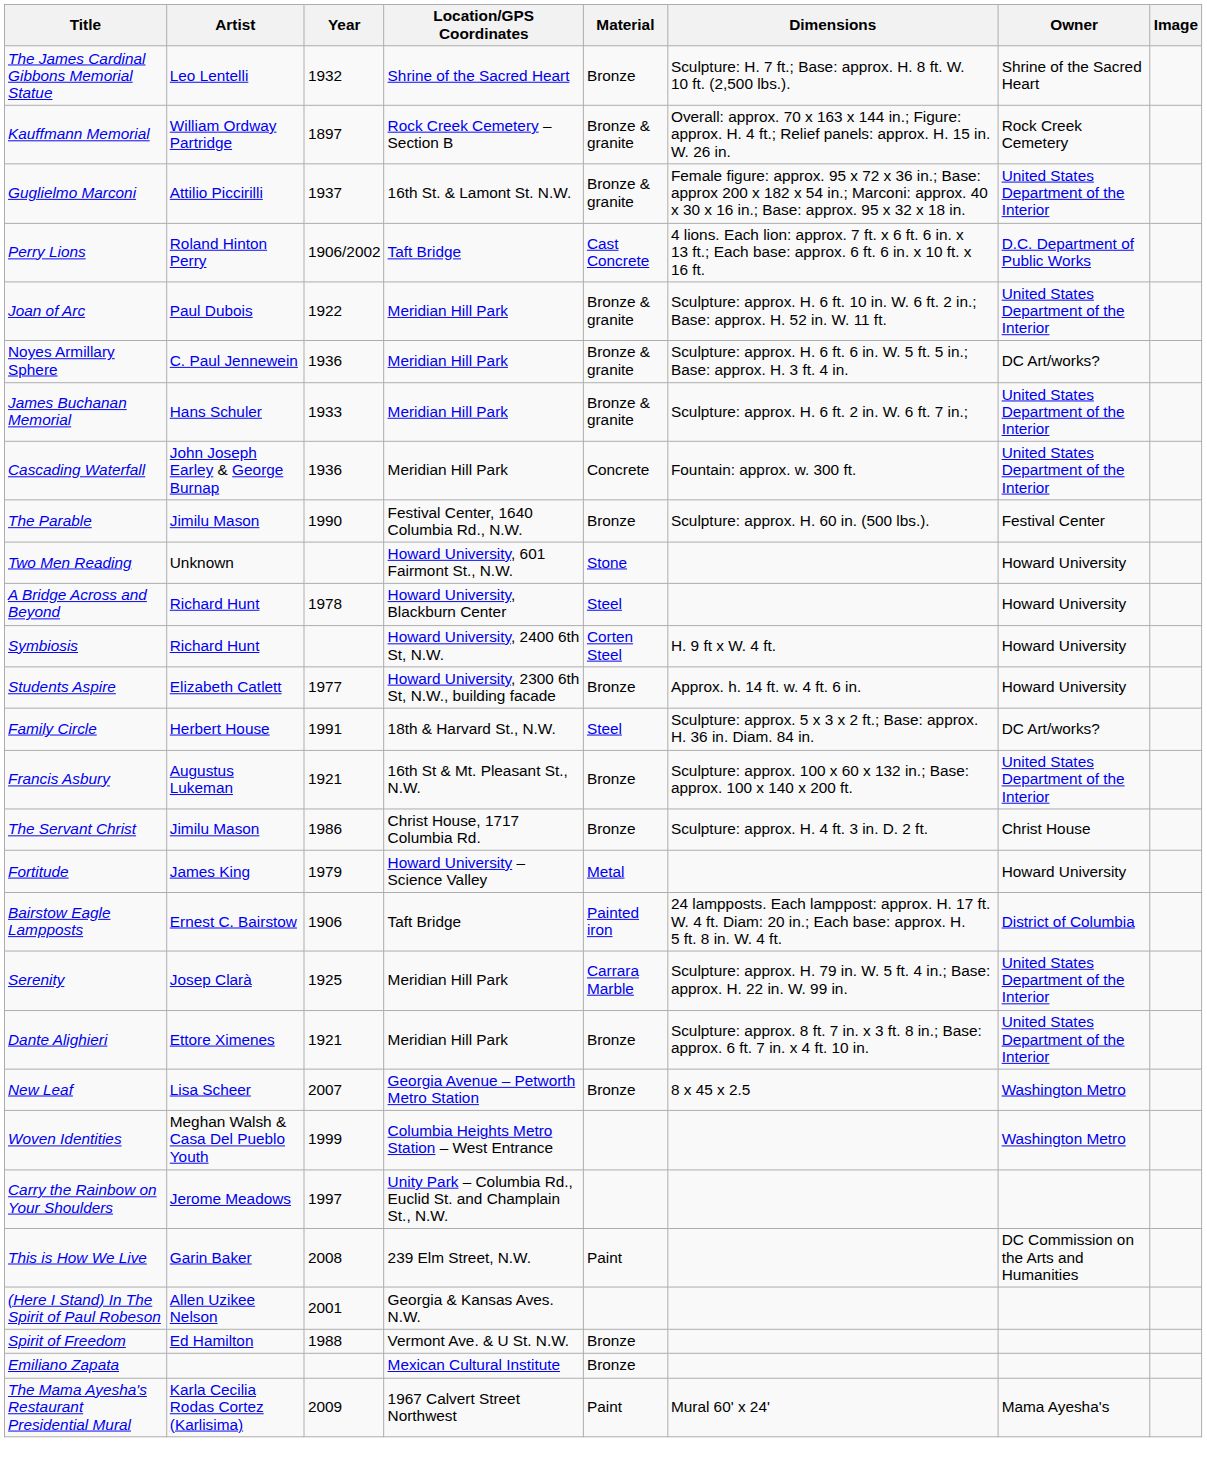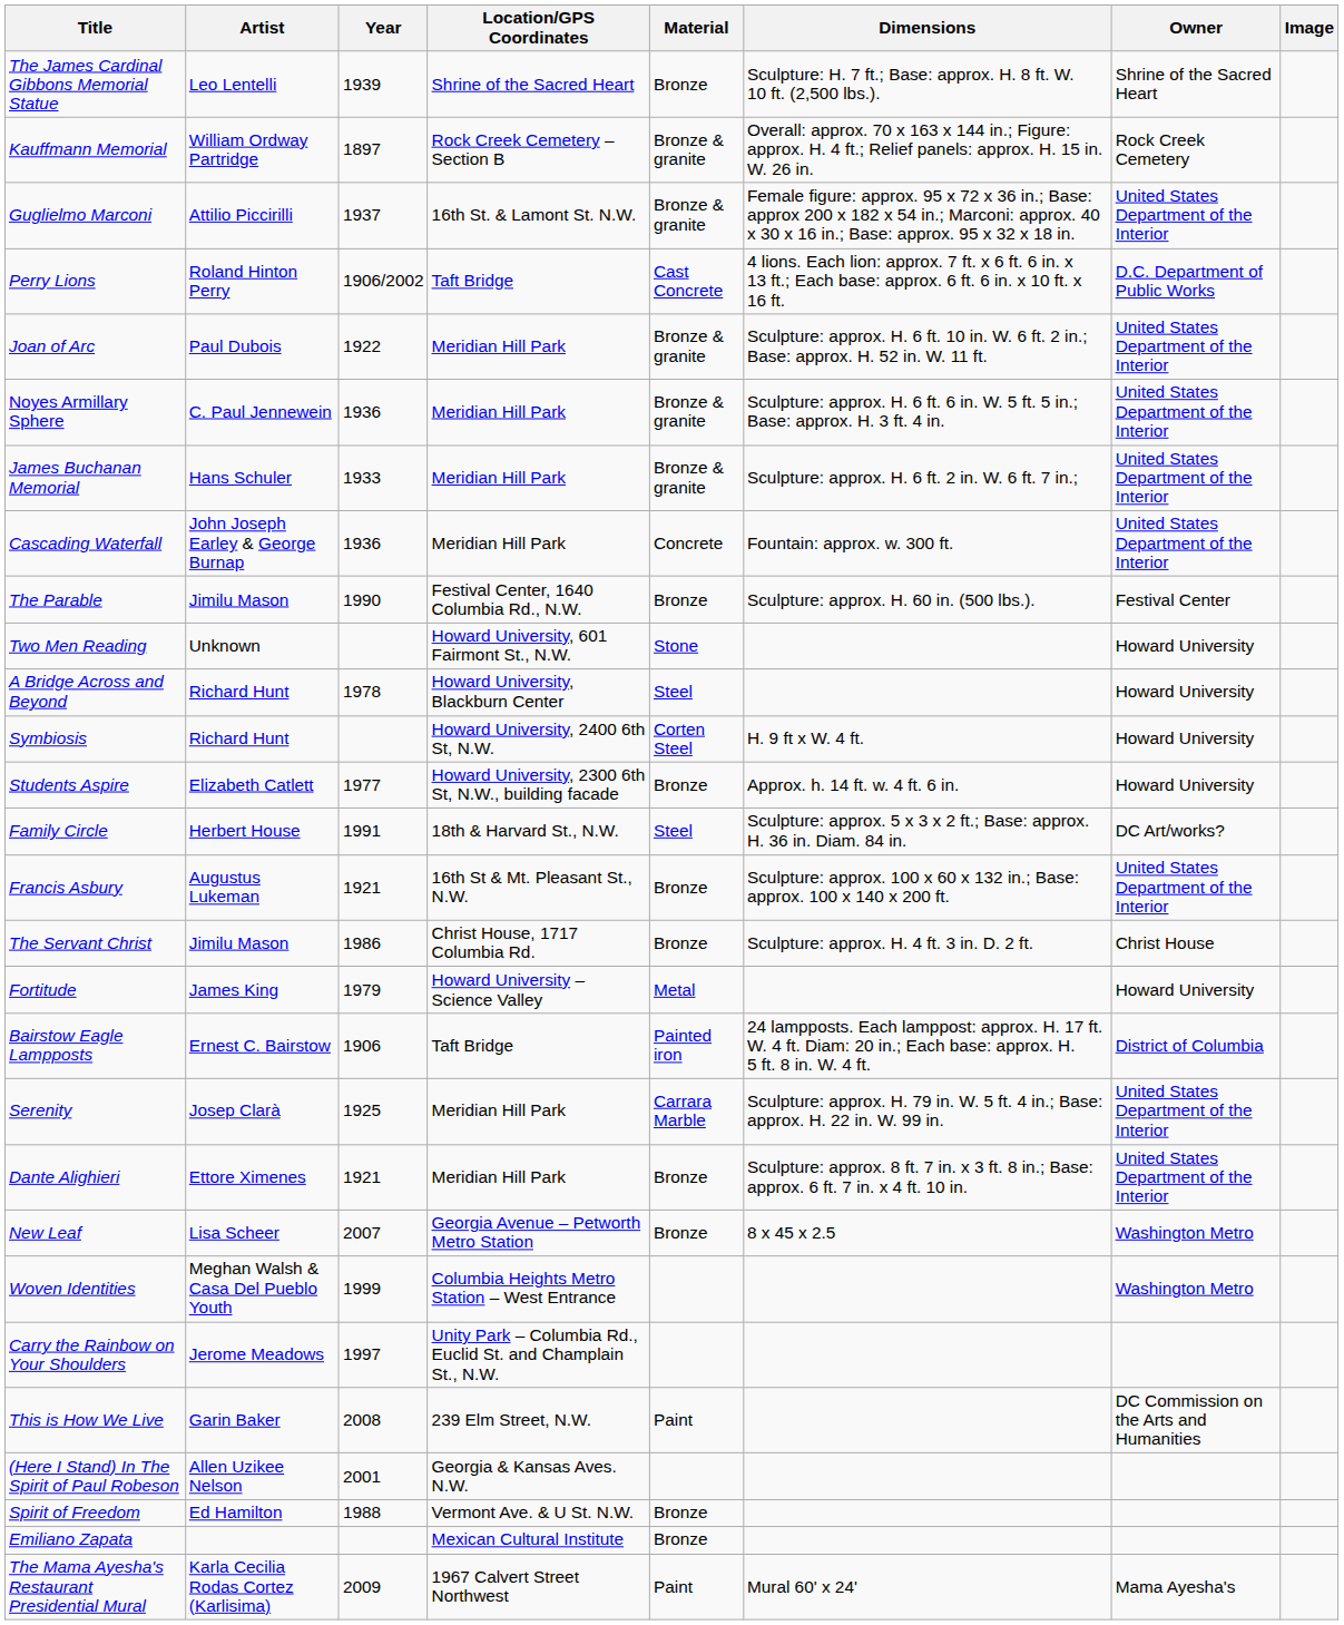 <table class="wikitable sortable">
 <tr>
 <th>Title</th>
 <th>Artist</th>
 <th>Year</th>
 <th>Location/GPS Coordinates</th>
 <th>Material</th>
 <th>Dimensions</th>
 <th>Owner</th>
 <th>Image</th>
 </tr>
 <tr>
 <td><em><a href='#'>The James Cardinal Gibbons Memorial Statue</a></em></td>
 <td><a href='#'>Leo Lentelli</a></td>
-<td>1932</td>
+<td>1939</td>
 <td><a href='#'>Shrine of the Sacred Heart</a> </td>
 <td>Bronze</td>
 <td>Sculpture:  H. 7 ft.; Base: approx. H. 8 ft. W. 10 ft. (2,500 lbs.).</td>
 <td>Shrine of the Sacred Heart</td>
 <td></td>
 </tr>
 <tr>
 <td><em><a href='#'>Kauffmann Memorial</a></em></td>
 <td><a href='#'>William Ordway Partridge</a></td>
 <td>1897</td>
 <td><a href='#'>Rock Creek Cemetery</a> – Section B</td>
 <td>Bronze & granite</td>
 <td>Overall: approx. 70 x 163 x 144 in.; Figure: approx. H. 4 ft.; Relief panels: approx. H. 15 in. W. 26 in.</td>
 <td>Rock Creek Cemetery</td>
 <td></td>
 </tr>
 <tr>
 <td><em><a href='#'>Guglielmo Marconi</a></em></td>
 <td><a href='#'>Attilio Piccirilli</a></td>
 <td>1937</td>
 <td>16th St. & Lamont St. N.W.<br></td>
 <td>Bronze & granite</td>
 <td>Female figure: approx. 95 x 72 x 36 in.; Base: approx 200 x 182 x 54 in.; Marconi: approx. 40 x 30 x 16 in.; Base: approx. 95 x 32 x 18 in.</td>
 <td><a href='#'>United States Department of the Interior</a></td>
 <td></td>
 </tr>
 <tr>
 <td><em><a href='#'>Perry Lions</a></em></td>
 <td><a href='#'>Roland Hinton Perry</a></td>
 <td>1906/2002</td>
 <td><a href='#'>Taft Bridge</a> </td>
 <td><a href='#'>Cast Concrete</a></td>
 <td>4 lions. Each lion: approx. 7 ft. x 6 ft. 6 in. x 13 ft.; Each base: approx. 6 ft. 6 in. x 10 ft. x 16 ft.</td>
 <td><a href='#'>D.C. Department of Public Works</a></td>
 <td></td>
 </tr>
 <tr>
 <td><em><a href='#'>Joan of Arc</a></em></td>
 <td><a href='#'>Paul Dubois</a></td>
 <td>1922</td>
 <td><a href='#'>Meridian Hill Park</a> </td>
 <td>Bronze & granite</td>
 <td>Sculpture: approx. H. 6 ft. 10 in. W. 6 ft. 2 in.; Base: approx. H. 52 in. W. 11 ft.</td>
 <td><a href='#'>United States Department of the Interior</a></td>
 <td></td>
 </tr>
 <tr>
 <td><a href='#'>Noyes Armillary Sphere</a></td>
 <td><a href='#'>C. Paul Jennewein</a></td>
 <td>1936</td>
 <td><a href='#'>Meridian Hill Park</a> </td>
 <td>Bronze & granite</td>
 <td>Sculpture: approx. H. 6 ft. 6 in. W. 5 ft. 5 in.; Base: approx. H. 3 ft. 4 in.</td>
-<td>DC Art/works?</td>
+<td><a href='#'>United States Department of the Interior</a></td>
 <td></td>
 </tr>
 <tr>
 <td><em><a href='#'>James Buchanan Memorial</a></em></td>
 <td><a href='#'>Hans Schuler</a></td>
 <td>1933</td>
 <td><a href='#'>Meridian Hill Park</a> </td>
 <td>Bronze & granite</td>
 <td>Sculpture: approx. H. 6 ft. 2 in. W. 6 ft. 7 in.;</td>
 <td><a href='#'>United States Department of the Interior</a></td>
 <td></td>
 </tr>
 <tr>
 <td><em><a href='#'>Cascading Waterfall</a></em></td>
 <td><a href='#'>John Joseph Earley</a> & <a href='#'>George Burnap</a></td>
 <td>1936</td>
 <td>Meridian Hill Park </td>
 <td>Concrete</td>
 <td>Fountain: approx. w. 300 ft.</td>
 <td><a href='#'>United States Department of the Interior</a></td>
 <td></td>
 </tr>
 <tr>
 <td><em><a href='#'>The Parable</a></em></td>
 <td><a href='#'>Jimilu Mason</a></td>
 <td>1990</td>
 <td>Festival Center, 1640 Columbia Rd., N.W. </td>
 <td>Bronze</td>
 <td>Sculpture: approx. H. 60 in. (500 lbs.).</td>
 <td>Festival Center</td>
 <td></td>
 </tr>
 <tr>
 <td><em><a href='#'>Two Men Reading</a></em></td>
 <td>Unknown</td>
 <td></td>
 <td><a href='#'>Howard University</a>, 601 Fairmont St., N.W.</td>
 <td><a href='#'>Stone</a></td>
 <td></td>
 <td>Howard University</td>
 <td></td>
 </tr>
 <tr>
 <td><em><a href='#'>A Bridge Across and Beyond</a></em></td>
 <td><a href='#'>Richard Hunt</a></td>
 <td>1978</td>
 <td><a href='#'>Howard University</a>, Blackburn Center</td>
 <td><a href='#'>Steel</a></td>
 <td></td>
 <td>Howard University</td>
 <td></td>
 </tr>
 <tr>
 <td><em><a href='#'>Symbiosis</a></em></td>
 <td><a href='#'>Richard Hunt</a></td>
 <td></td>
 <td><a href='#'>Howard University</a>, 2400 6th St, N.W.</td>
 <td><a href='#'>Corten Steel</a></td>
 <td>H. 9 ft x W. 4 ft.</td>
 <td>Howard University</td>
 <td></td>
 </tr>
 <tr>
 <td><em><a href='#'>Students Aspire</a></em></td>
 <td><a href='#'>Elizabeth Catlett</a></td>
 <td>1977</td>
 <td><a href='#'>Howard University</a>, 2300 6th St, N.W., building facade</td>
 <td>Bronze</td>
 <td>Approx. h. 14 ft. w. 4 ft. 6 in.</td>
 <td>Howard University</td>
 <td></td>
 </tr>
 <tr>
 <td><em><a href='#'>Family Circle</a></em></td>
 <td><a href='#'>Herbert House</a></td>
 <td>1991</td>
 <td>18th & Harvard St., N.W. </td>
 <td><a href='#'>Steel</a></td>
 <td>Sculpture: approx. 5 x 3 x 2 ft.; Base: approx. H. 36 in. Diam. 84 in.</td>
 <td>DC Art/works?</td>
 <td></td>
 </tr>
 <tr>
 <td><em><a href='#'>Francis Asbury</a></em></td>
 <td><a href='#'>Augustus Lukeman</a></td>
 <td>1921</td>
 <td>16th St & Mt. Pleasant St., N.W.<br></td>
 <td>Bronze</td>
 <td>Sculpture: approx. 100 x 60 x 132 in.; Base: approx. 100 x 140 x 200 ft.</td>
 <td><a href='#'>United States Department of the Interior</a></td>
 <td></td>
 </tr>
 <tr>
 <td><em><a href='#'>The Servant Christ</a></em></td>
 <td><a href='#'>Jimilu Mason</a></td>
 <td>1986</td>
 <td>Christ House, 1717 Columbia Rd.<br></td>
 <td>Bronze</td>
 <td>Sculpture: approx. H. 4 ft. 3 in. D. 2 ft.</td>
 <td>Christ House</td>
 <td></td>
 </tr>
 <tr>
 <td><em><a href='#'>Fortitude</a></em></td>
 <td><a href='#'>James King</a></td>
 <td>1979</td>
 <td><a href='#'>Howard University</a> – Science Valley<br></td>
 <td><a href='#'>Metal</a></td>
 <td></td>
 <td>Howard University</td>
 <td></td>
 </tr>
 <tr>
 <td><em><a href='#'>Bairstow Eagle Lampposts</a></em></td>
 <td><a href='#'>Ernest C. Bairstow</a></td>
 <td>1906</td>
 <td>Taft Bridge<br></td>
 <td><a href='#'>Painted iron</a></td>
 <td>24 lampposts. Each lamppost: approx. H. 17 ft. W. 4 ft. Diam: 20 in.; Each base: approx. H. 5 ft. 8 in. W. 4 ft.</td>
 <td><a href='#'>District of Columbia</a></td>
 <td></td>
 </tr>
 <tr>
 <td><em><a href='#'>Serenity</a></em></td>
 <td><a href='#'>Josep Clarà</a></td>
 <td>1925</td>
 <td>Meridian Hill Park<br></td>
 <td><a href='#'>Carrara Marble</a></td>
 <td>Sculpture: approx. H. 79 in. W. 5 ft. 4 in.; Base: approx. H. 22 in. W. 99 in.</td>
 <td><a href='#'>United States Department of the Interior</a></td>
 <td></td>
 </tr>
 <tr>
 <td><em><a href='#'>Dante Alighieri</a></em></td>
 <td><a href='#'>Ettore Ximenes</a></td>
 <td>1921</td>
 <td>Meridian Hill Park</td>
 <td>Bronze</td>
 <td>Sculpture: approx. 8 ft. 7 in. x 3 ft. 8 in.; Base: approx. 6 ft. 7 in. x 4 ft. 10 in.</td>
 <td><a href='#'>United States Department of the Interior</a></td>
 <td></td>
 </tr>
 <tr>
 <td><em><a href='#'>New Leaf</a></em></td>
 <td><a href='#'>Lisa Scheer</a></td>
 <td>2007</td>
 <td><a href='#'>Georgia Avenue – Petworth Metro Station</a> </td>
 <td>Bronze</td>
 <td>8 x 45 x 2.5</td>
 <td><a href='#'>Washington Metro</a></td>
 <td></td>
 </tr>
 <tr>
 <td><em><a href='#'>Woven Identities</a></em></td>
 <td>Meghan Walsh & <a href='#'>Casa Del Pueblo Youth</a></td>
 <td>1999</td>
 <td><a href='#'>Columbia Heights Metro Station</a> – West Entrance</td>
 <td></td>
 <td></td>
 <td><a href='#'>Washington Metro</a></td>
 <td></td>
 </tr>
 <tr>
 <td><em><a href='#'>Carry the Rainbow on Your Shoulders</a></em></td>
 <td><a href='#'>Jerome Meadows</a></td>
 <td>1997</td>
 <td><a href='#'>Unity Park</a> – Columbia Rd., Euclid St. and Champlain St., N.W.</td>
 <td></td>
 <td></td>
 <td></td>
 <td></td>
 </tr>
 <tr>
 <td><em><a href='#'>This is How We Live</a></em></td>
 <td><a href='#'>Garin Baker</a></td>
 <td>2008</td>
 <td>239 Elm Street, N.W.</td>
 <td>Paint</td>
 <td></td>
 <td>DC Commission on the Arts and Humanities</td>
 <td></td>
 </tr>
 <tr>
 <td><em><a href='#'>(Here I Stand) In The Spirit of Paul Robeson</a></em></td>
 <td><a href='#'>Allen Uzikee Nelson</a></td>
 <td>2001</td>
 <td>Georgia & Kansas Aves. N.W.</td>
 <td></td>
 <td></td>
 <td></td>
 <td></td>
 </tr>
 <tr>
 <td><em><a href='#'>Spirit of Freedom</a></em></td>
 <td><a href='#'>Ed Hamilton</a></td>
 <td>1988</td>
 <td>Vermont Ave. & U St. N.W.</td>
 <td>Bronze</td>
 <td></td>
 <td></td>
 <td></td>
 </tr>
 <tr>
 <td><em><a href='#'>Emiliano Zapata</a></em></td>
 <td></td>
 <td></td>
 <td><a href='#'>Mexican Cultural Institute</a></td>
 <td>Bronze</td>
 <td></td>
 <td></td>
 <td></td>
 </tr>
 <tr>
 <td><em><a href='#'>The Mama Ayesha's Restaurant Presidential Mural</a></em></td>
 <td><a href='#'>Karla Cecilia Rodas Cortez (Karlisima)</a></td>
 <td>2009</td>
 <td>1967 Calvert Street Northwest</td>
 <td>Paint</td>
 <td>Mural 60' x 24'</td>
 <td>Mama Ayesha's</td>
 <td></td>
 </tr>
 </table>
